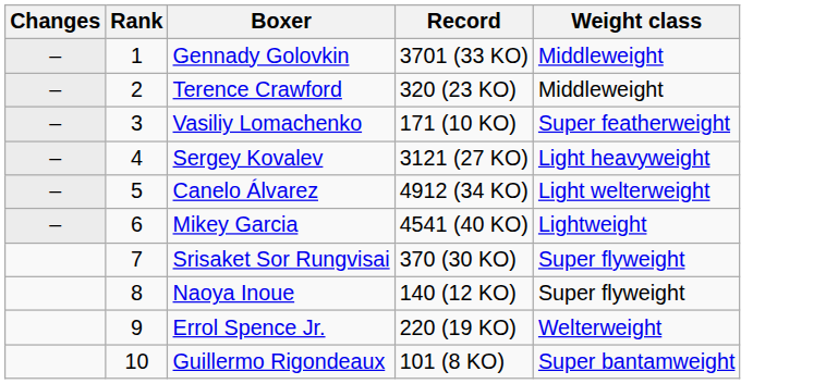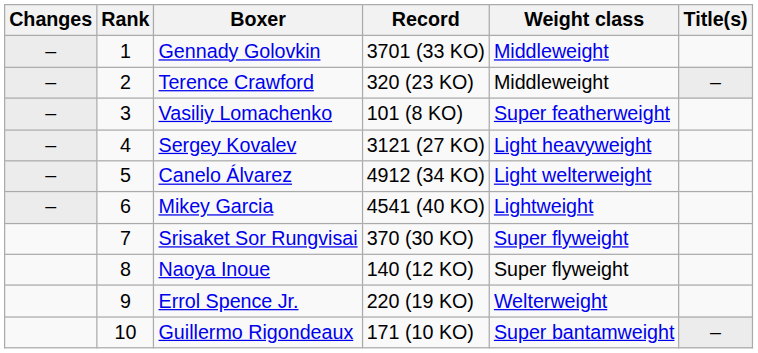 <table class="wikitable ">
 <tr>
 <th>Changes</th>
 <th>Rank</th>
 <th>Boxer</th>
 <th>Record</th>
 <th>Weight class</th>
+<th>Title(s)</th>
 </tr>
 <tr>
 <td align=center bgcolor=#ECECEC>–</td>
 <td align=center>1</td>
 <td><a href='#'>Gennady Golovkin</a></td>
 <td>3701 (33 KO)</td>
 <td><a href='#'>Middleweight</a></td>
+<td></td>
 </tr>
 <tr>
 <td align=center bgcolor=#ECECEC>–</td>
 <td align=center>2</td>
 <td><a href='#'>Terence Crawford</a></td>
 <td>320 (23 KO)</td>
 <td>Middleweight</td>
+<td align=center bgcolor=#ECECEC data-sort-value="Z">–</td>
 </tr>
 <tr>
 <td align=center bgcolor=#ECECEC>–</td>
 <td align=center>3</td>
 <td><a href='#'>Vasiliy Lomachenko</a></td>
-<td>171 (10 KO)</td>
+<td>101 (8 KO)</td>
 <td><a href='#'>Super featherweight</a></td>
+<td></td>
 </tr>
 <tr>
 <td align=center bgcolor=#ECECEC>–</td>
 <td align=center>4</td>
 <td><a href='#'>Sergey Kovalev</a></td>
 <td>3121 (27 KO)</td>
 <td><a href='#'>Light heavyweight</a></td>
+<td></td>
 </tr>
 <tr>
 <td align=center bgcolor=#ECECEC>–</td>
 <td align=center>5</td>
 <td><a href='#'>Canelo Álvarez</a></td>
 <td>4912 (34 KO)</td>
 <td><a href='#'>Light welterweight</a></td>
+<td></td>
 </tr>
 <tr>
 <td align=center bgcolor=#ECECEC>–</td>
 <td align=center>6</td>
 <td><a href='#'>Mikey Garcia</a></td>
 <td>4541 (40 KO)</td>
 <td><a href='#'>Lightweight</a></td>
+<td></td>
 </tr>
 <tr>
 <td align=center></td>
 <td align=center>7</td>
 <td><a href='#'>Srisaket Sor Rungvisai</a></td>
 <td>370 (30 KO)</td>
 <td><a href='#'>Super flyweight</a></td>
+<td></td>
 </tr>
 <tr>
 <td align=center></td>
 <td align=center>8</td>
 <td><a href='#'>Naoya Inoue</a></td>
 <td>140 (12 KO)</td>
 <td>Super flyweight</td>
+<td></td>
 </tr>
 <tr>
 <td align=center></td>
 <td align=center>9</td>
 <td><a href='#'>Errol Spence Jr.</a></td>
 <td>220 (19 KO)</td>
 <td><a href='#'>Welterweight</a></td>
+<td></td>
 </tr>
 <tr>
 <td align=center></td>
 <td align=center>10</td>
 <td><a href='#'>Guillermo Rigondeaux</a></td>
-<td>101 (8 KO)</td>
+<td>171 (10 KO)</td>
 <td><a href='#'>Super bantamweight</a></td>
+<td align=center bgcolor=#ECECEC data-sort-value="Z">–</td>
 </tr>
 </table>
